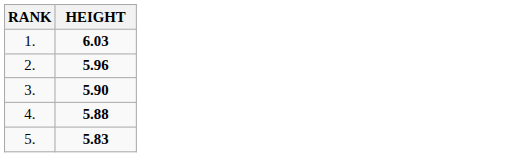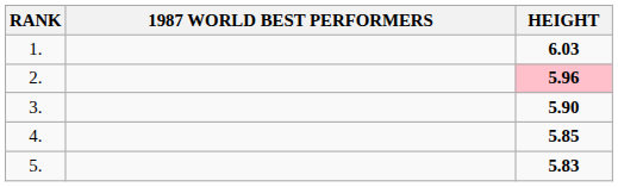 <table class="wikitable" style="border-collapse: collapse; font-size: 90%;">
 <tr>
 <th>RANK</th>
+<th align="center" style="width: 25em">1987 WORLD BEST PERFORMERS</th>
 <th align="center" style="width: 5em">HEIGHT</th>
 </tr>
 <tr>
 <td align="center">1.</td>
+<td></td>
 <td align="center"><strong>6.03</strong></td>
 </tr>
 <tr>
 <td align="center">2.</td>
-<td align="center"><strong>5.96</strong></td>
+<td></td>
+<td align="center" style="background: pink;"><strong>5.96</strong></td>
 </tr>
 <tr>
 <td align="center">3.</td>
+<td></td>
 <td align="center"><strong>5.90</strong></td>
 </tr>
 <tr>
 <td align="center">4.</td>
-<td align="center"><strong>5.88</strong></td>
+<td></td>
+<td align="center"><strong>5.85</strong></td>
 </tr>
 <tr>
 <td align="center">5.</td>
+<td></td>
 <td align="center"><strong>5.83</strong></td>
 </tr>
 </table>
